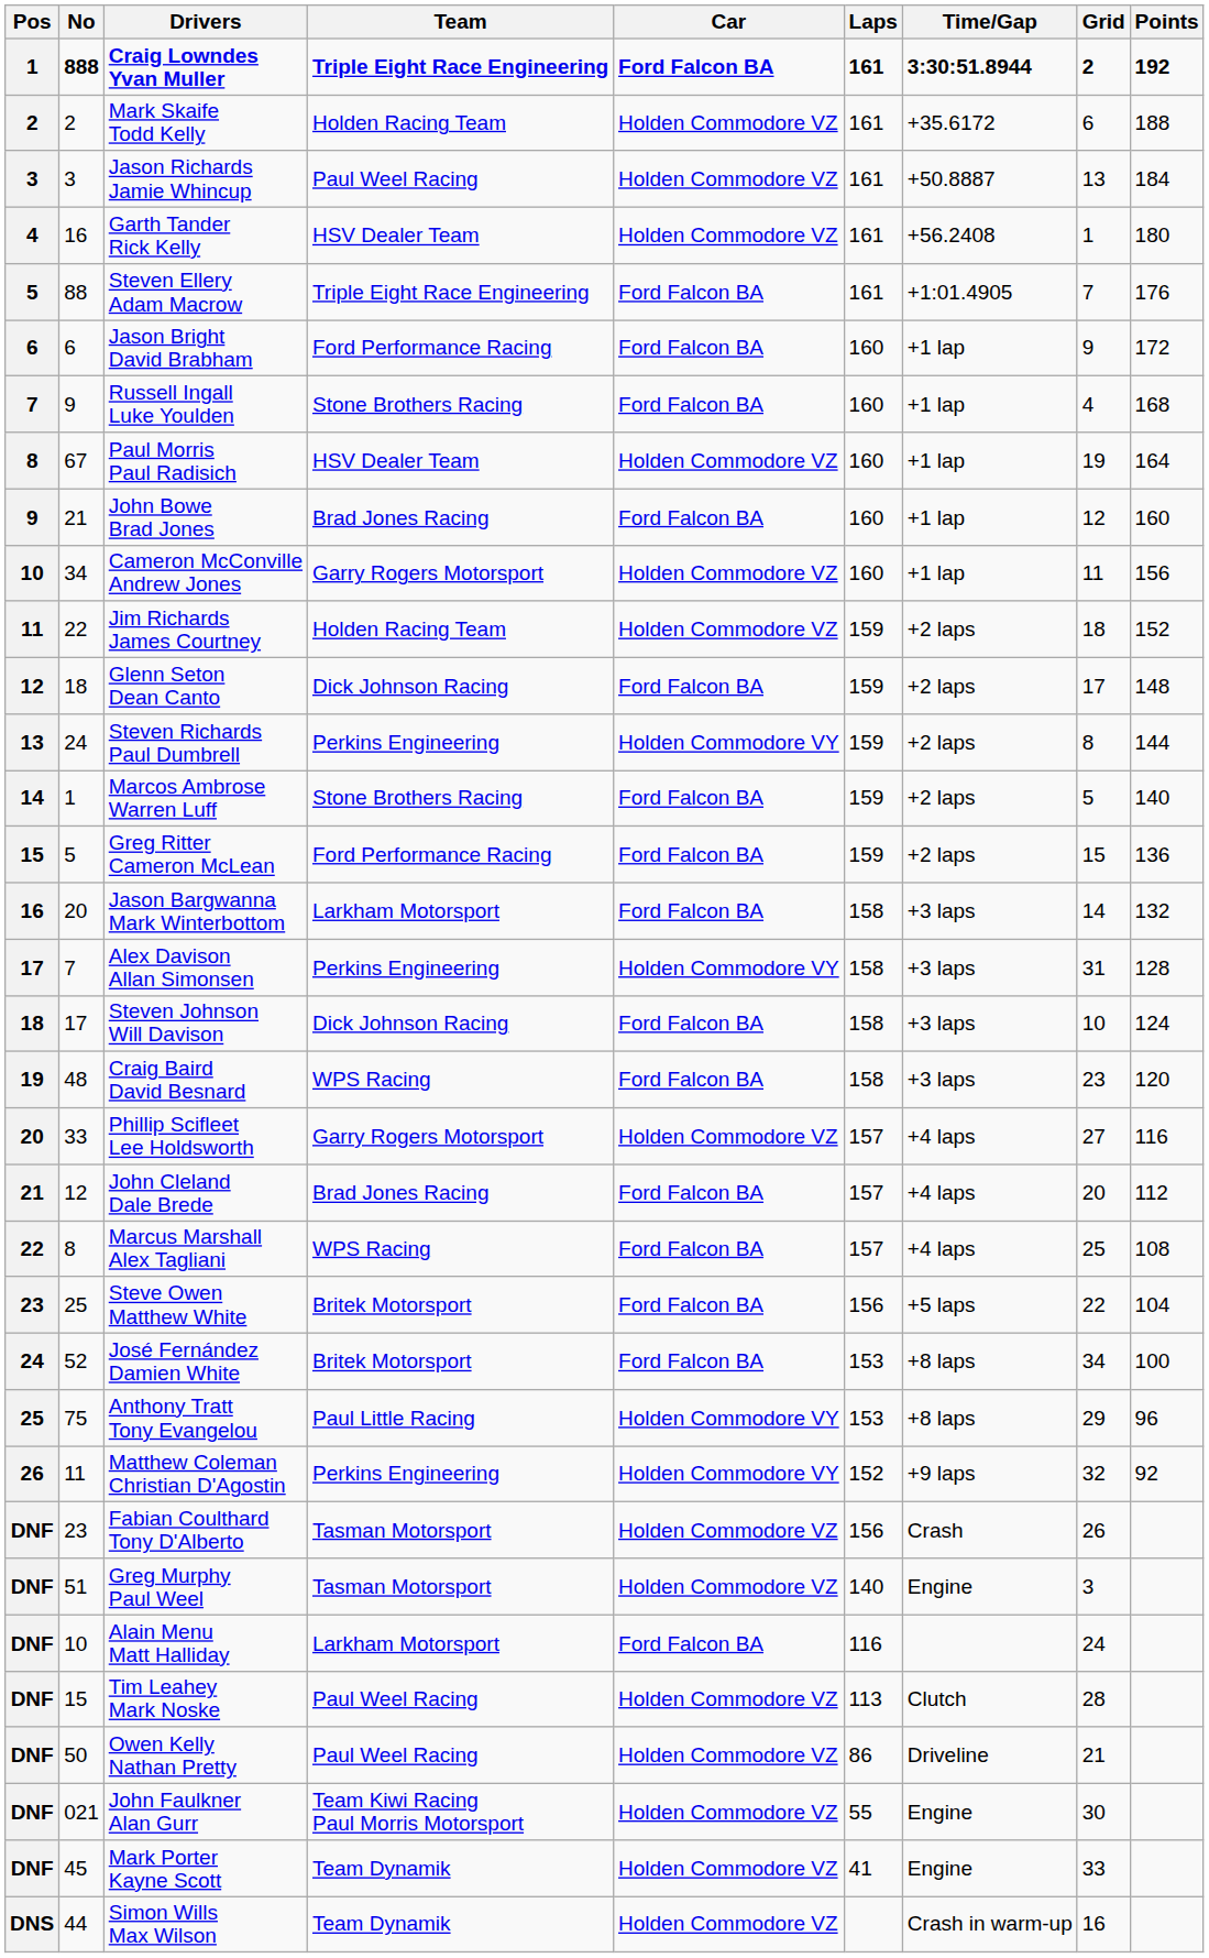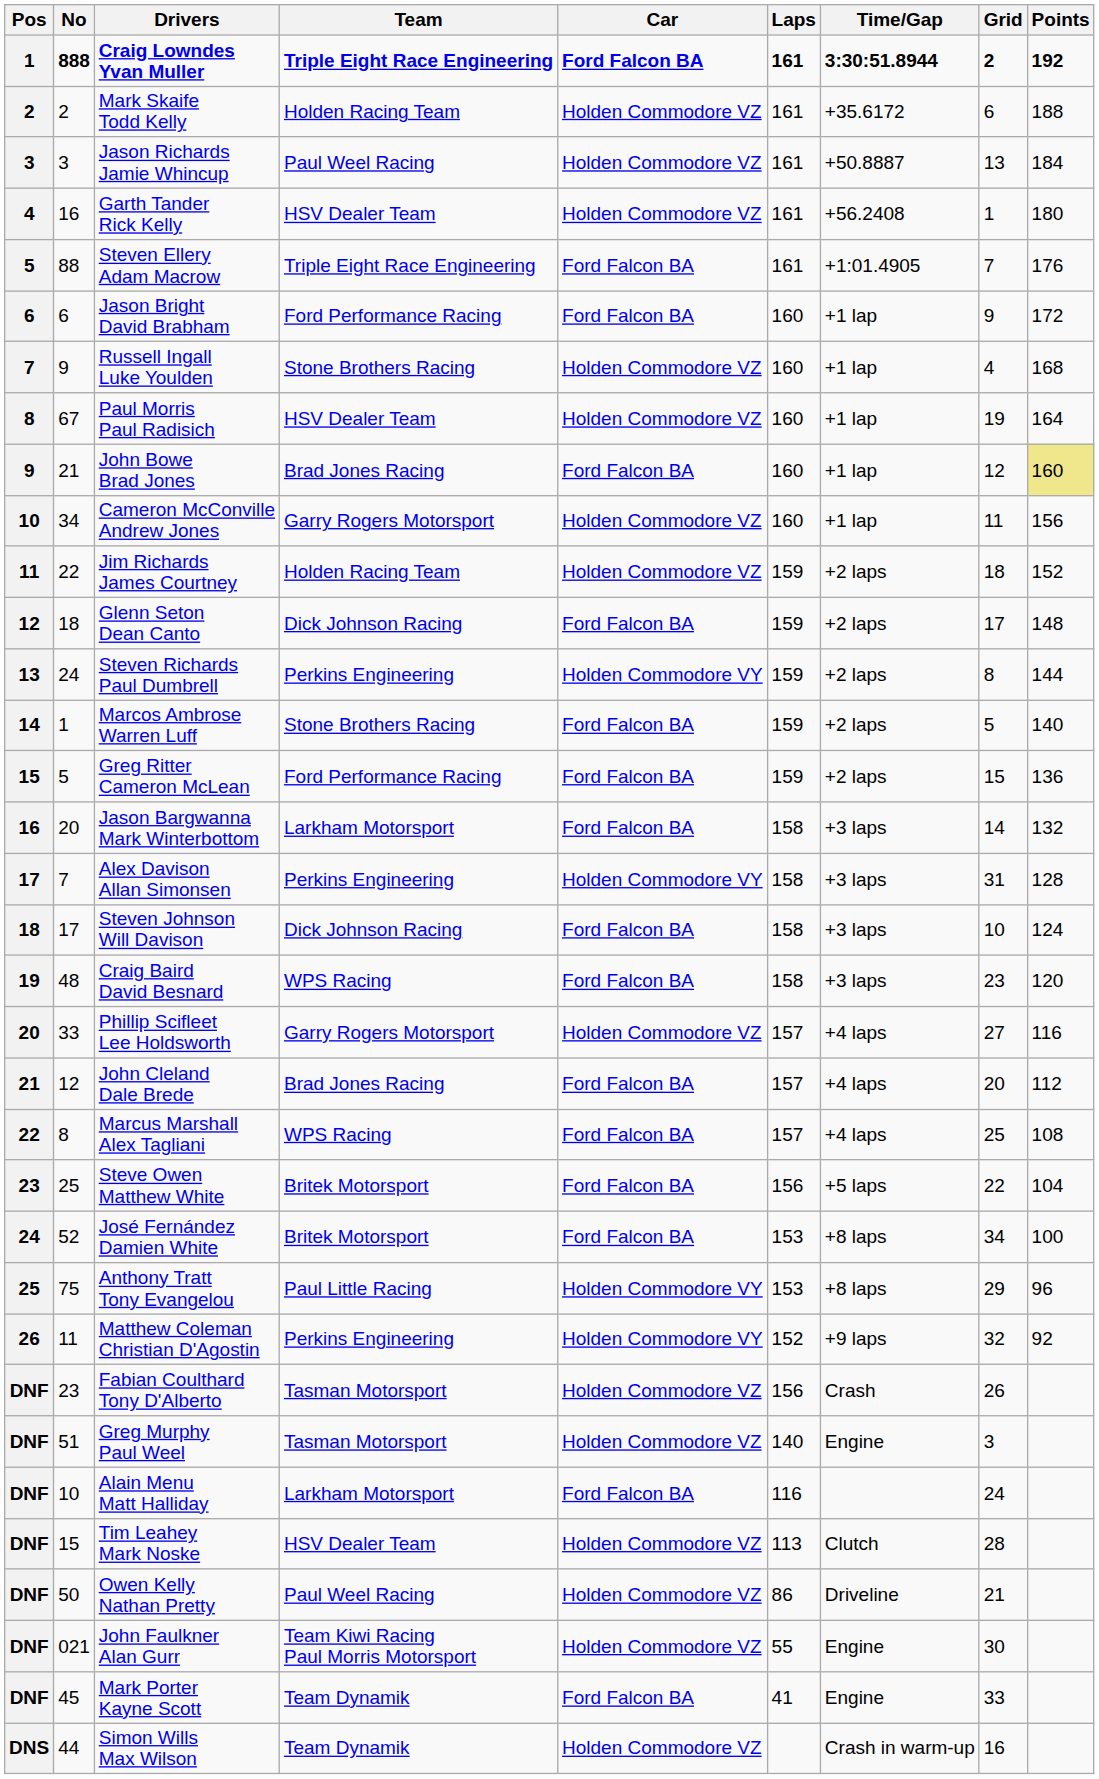 <table class="wikitable" style="font-size: 90%;">
 <tr>
 <th>Pos</th>
 <th>No</th>
 <th>Drivers</th>
 <th>Team</th>
 <th>Car</th>
 <th>Laps</th>
 <th>Time/Gap</th>
 <th>Grid</th>
 <th>Points</th>
 </tr>
 <tr style="font-weight:bold">
 <th>1</th>
 <td>888</td>
 <td> <a href='#'>Craig Lowndes</a><br> <a href='#'>Yvan Muller</a></td>
 <td><a href='#'>Triple Eight Race Engineering</a></td>
 <td><a href='#'>Ford Falcon BA</a></td>
 <td>161</td>
 <td>3:30:51.8944</td>
 <td>2</td>
 <td>192</td>
 </tr>
 <tr>
 <th>2</th>
 <td>2</td>
 <td> <a href='#'>Mark Skaife</a><br> <a href='#'>Todd Kelly</a></td>
 <td><a href='#'>Holden Racing Team</a></td>
 <td><a href='#'>Holden Commodore VZ</a></td>
 <td>161</td>
 <td>+35.6172</td>
 <td>6</td>
 <td>188</td>
 </tr>
 <tr>
 <th>3</th>
 <td>3</td>
 <td> <a href='#'>Jason Richards</a><br> <a href='#'>Jamie Whincup</a></td>
 <td><a href='#'>Paul Weel Racing</a></td>
 <td><a href='#'>Holden Commodore VZ</a></td>
 <td>161</td>
 <td>+50.8887</td>
 <td>13</td>
 <td>184</td>
 </tr>
 <tr>
 <th>4</th>
 <td>16</td>
 <td> <a href='#'>Garth Tander</a><br> <a href='#'>Rick Kelly</a></td>
 <td><a href='#'>HSV Dealer Team</a></td>
 <td><a href='#'>Holden Commodore VZ</a></td>
 <td>161</td>
 <td>+56.2408</td>
 <td>1</td>
 <td>180</td>
 </tr>
 <tr>
 <th>5</th>
 <td>88</td>
 <td> <a href='#'>Steven Ellery</a><br> <a href='#'>Adam Macrow</a></td>
 <td><a href='#'>Triple Eight Race Engineering</a></td>
 <td><a href='#'>Ford Falcon BA</a></td>
 <td>161</td>
 <td>+1:01.4905</td>
 <td>7</td>
 <td>176</td>
 </tr>
 <tr>
 <th>6</th>
 <td>6</td>
 <td> <a href='#'>Jason Bright</a><br> <a href='#'>David Brabham</a></td>
 <td><a href='#'>Ford Performance Racing</a></td>
 <td><a href='#'>Ford Falcon BA</a></td>
 <td>160</td>
 <td>+1 lap</td>
 <td>9</td>
 <td>172</td>
 </tr>
 <tr>
 <th>7</th>
 <td>9</td>
 <td> <a href='#'>Russell Ingall</a><br> <a href='#'>Luke Youlden</a></td>
 <td><a href='#'>Stone Brothers Racing</a></td>
-<td><a href='#'>Ford Falcon BA</a></td>
+<td><a href='#'>Holden Commodore VZ</a></td>
 <td>160</td>
 <td>+1 lap</td>
 <td>4</td>
 <td>168</td>
 </tr>
 <tr>
 <th>8</th>
 <td>67</td>
 <td> <a href='#'>Paul Morris</a><br> <a href='#'>Paul Radisich</a></td>
 <td><a href='#'>HSV Dealer Team</a></td>
 <td><a href='#'>Holden Commodore VZ</a></td>
 <td>160</td>
 <td>+1 lap</td>
 <td>19</td>
 <td>164</td>
 </tr>
 <tr>
 <th>9</th>
 <td>21</td>
 <td> <a href='#'>John Bowe</a><br> <a href='#'>Brad Jones</a></td>
 <td><a href='#'>Brad Jones Racing</a></td>
 <td><a href='#'>Ford Falcon BA</a></td>
 <td>160</td>
 <td>+1 lap</td>
 <td>12</td>
-<td>160</td>
+<td style="background: khaki;">160</td>
 </tr>
 <tr>
 <th>10</th>
 <td>34</td>
 <td> <a href='#'>Cameron McConville</a><br> <a href='#'>Andrew Jones</a></td>
 <td><a href='#'>Garry Rogers Motorsport</a></td>
 <td><a href='#'>Holden Commodore VZ</a></td>
 <td>160</td>
 <td>+1 lap</td>
 <td>11</td>
 <td>156</td>
 </tr>
 <tr>
 <th>11</th>
 <td>22</td>
 <td> <a href='#'>Jim Richards</a><br> <a href='#'>James Courtney</a></td>
 <td><a href='#'>Holden Racing Team</a></td>
 <td><a href='#'>Holden Commodore VZ</a></td>
 <td>159</td>
 <td>+2 laps</td>
 <td>18</td>
 <td>152</td>
 </tr>
 <tr>
 <th>12</th>
 <td>18</td>
 <td> <a href='#'>Glenn Seton</a><br> <a href='#'>Dean Canto</a></td>
 <td><a href='#'>Dick Johnson Racing</a></td>
 <td><a href='#'>Ford Falcon BA</a></td>
 <td>159</td>
 <td>+2 laps</td>
 <td>17</td>
 <td>148</td>
 </tr>
 <tr>
 <th>13</th>
 <td>24</td>
 <td> <a href='#'>Steven Richards</a><br> <a href='#'>Paul Dumbrell</a></td>
 <td><a href='#'>Perkins Engineering</a></td>
 <td><a href='#'>Holden Commodore VY</a></td>
 <td>159</td>
 <td>+2 laps</td>
 <td>8</td>
 <td>144</td>
 </tr>
 <tr>
 <th>14</th>
 <td>1</td>
 <td> <a href='#'>Marcos Ambrose</a><br> <a href='#'>Warren Luff</a></td>
 <td><a href='#'>Stone Brothers Racing</a></td>
 <td><a href='#'>Ford Falcon BA</a></td>
 <td>159</td>
 <td>+2 laps</td>
 <td>5</td>
 <td>140</td>
 </tr>
 <tr>
 <th>15</th>
 <td>5</td>
 <td> <a href='#'>Greg Ritter</a><br> <a href='#'>Cameron McLean</a></td>
 <td><a href='#'>Ford Performance Racing</a></td>
 <td><a href='#'>Ford Falcon BA</a></td>
 <td>159</td>
 <td>+2 laps</td>
 <td>15</td>
 <td>136</td>
 </tr>
 <tr>
 <th>16</th>
 <td>20</td>
 <td> <a href='#'>Jason Bargwanna</a><br> <a href='#'>Mark Winterbottom</a></td>
 <td><a href='#'>Larkham Motorsport</a></td>
 <td><a href='#'>Ford Falcon BA</a></td>
 <td>158</td>
 <td>+3 laps</td>
 <td>14</td>
 <td>132</td>
 </tr>
 <tr>
 <th>17</th>
 <td>7</td>
 <td> <a href='#'>Alex Davison</a><br> <a href='#'>Allan Simonsen</a></td>
 <td><a href='#'>Perkins Engineering</a></td>
 <td><a href='#'>Holden Commodore VY</a></td>
 <td>158</td>
 <td>+3 laps</td>
 <td>31</td>
 <td>128</td>
 </tr>
 <tr>
 <th>18</th>
 <td>17</td>
 <td> <a href='#'>Steven Johnson</a><br> <a href='#'>Will Davison</a></td>
 <td><a href='#'>Dick Johnson Racing</a></td>
 <td><a href='#'>Ford Falcon BA</a></td>
 <td>158</td>
 <td>+3 laps</td>
 <td>10</td>
 <td>124</td>
 </tr>
 <tr>
 <th>19</th>
 <td>48</td>
 <td> <a href='#'>Craig Baird</a><br> <a href='#'>David Besnard</a></td>
 <td><a href='#'>WPS Racing</a></td>
 <td><a href='#'>Ford Falcon BA</a></td>
 <td>158</td>
 <td>+3 laps</td>
 <td>23</td>
 <td>120</td>
 </tr>
 <tr>
 <th>20</th>
 <td>33</td>
 <td> <a href='#'>Phillip Scifleet</a><br> <a href='#'>Lee Holdsworth</a></td>
 <td><a href='#'>Garry Rogers Motorsport</a></td>
 <td><a href='#'>Holden Commodore VZ</a></td>
 <td>157</td>
 <td>+4 laps</td>
 <td>27</td>
 <td>116</td>
 </tr>
 <tr>
 <th>21</th>
 <td>12</td>
 <td> <a href='#'>John Cleland</a><br> <a href='#'>Dale Brede</a></td>
 <td><a href='#'>Brad Jones Racing</a></td>
 <td><a href='#'>Ford Falcon BA</a></td>
 <td>157</td>
 <td>+4 laps</td>
 <td>20</td>
 <td>112</td>
 </tr>
 <tr>
 <th>22</th>
 <td>8</td>
 <td> <a href='#'>Marcus Marshall</a><br> <a href='#'>Alex Tagliani</a></td>
 <td><a href='#'>WPS Racing</a></td>
 <td><a href='#'>Ford Falcon BA</a></td>
 <td>157</td>
 <td>+4 laps</td>
 <td>25</td>
 <td>108</td>
 </tr>
 <tr>
 <th>23</th>
 <td>25</td>
 <td> <a href='#'>Steve Owen</a><br> <a href='#'>Matthew White</a></td>
 <td><a href='#'>Britek Motorsport</a></td>
 <td><a href='#'>Ford Falcon BA</a></td>
 <td>156</td>
 <td>+5 laps</td>
 <td>22</td>
 <td>104</td>
 </tr>
 <tr>
 <th>24</th>
 <td>52</td>
 <td> <a href='#'>José Fernández</a><br> <a href='#'>Damien White</a></td>
 <td><a href='#'>Britek Motorsport</a></td>
 <td><a href='#'>Ford Falcon BA</a></td>
 <td>153</td>
 <td>+8 laps</td>
 <td>34</td>
 <td>100</td>
 </tr>
 <tr>
 <th>25</th>
 <td>75</td>
 <td> <a href='#'>Anthony Tratt</a><br> <a href='#'>Tony Evangelou</a></td>
 <td><a href='#'>Paul Little Racing</a></td>
 <td><a href='#'>Holden Commodore VY</a></td>
 <td>153</td>
 <td>+8 laps</td>
 <td>29</td>
 <td>96</td>
 </tr>
 <tr>
 <th>26</th>
 <td>11</td>
 <td> <a href='#'>Matthew Coleman</a><br> <a href='#'>Christian D'Agostin</a></td>
 <td><a href='#'>Perkins Engineering</a></td>
 <td><a href='#'>Holden Commodore VY</a></td>
 <td>152</td>
 <td>+9 laps</td>
 <td>32</td>
 <td>92</td>
 </tr>
 <tr>
 <th>DNF</th>
 <td>23</td>
 <td> <a href='#'>Fabian Coulthard</a><br> <a href='#'>Tony D'Alberto</a></td>
 <td><a href='#'>Tasman Motorsport</a></td>
 <td><a href='#'>Holden Commodore VZ</a></td>
 <td>156</td>
 <td>Crash</td>
 <td>26</td>
 <td></td>
 </tr>
 <tr>
 <th>DNF</th>
 <td>51</td>
 <td> <a href='#'>Greg Murphy</a><br> <a href='#'>Paul Weel</a></td>
 <td><a href='#'>Tasman Motorsport</a></td>
 <td><a href='#'>Holden Commodore VZ</a></td>
 <td>140</td>
 <td>Engine</td>
 <td>3</td>
 <td></td>
 </tr>
 <tr>
 <th>DNF</th>
 <td>10</td>
 <td> <a href='#'>Alain Menu</a><br> <a href='#'>Matt Halliday</a></td>
 <td><a href='#'>Larkham Motorsport</a></td>
 <td><a href='#'>Ford Falcon BA</a></td>
 <td>116</td>
 <td></td>
 <td>24</td>
 <td></td>
 </tr>
 <tr>
 <th>DNF</th>
 <td>15</td>
 <td> <a href='#'>Tim Leahey</a><br> <a href='#'>Mark Noske</a></td>
-<td><a href='#'>Paul Weel Racing</a></td>
+<td><a href='#'>HSV Dealer Team</a></td>
 <td><a href='#'>Holden Commodore VZ</a></td>
 <td>113</td>
 <td>Clutch</td>
 <td>28</td>
 <td></td>
 </tr>
 <tr>
 <th>DNF</th>
 <td>50</td>
 <td> <a href='#'>Owen Kelly</a><br>  <a href='#'>Nathan Pretty</a></td>
 <td><a href='#'>Paul Weel Racing</a></td>
 <td><a href='#'>Holden Commodore VZ</a></td>
 <td>86</td>
 <td>Driveline</td>
 <td>21</td>
 <td></td>
 </tr>
 <tr>
 <th>DNF</th>
 <td>021</td>
 <td> <a href='#'>John Faulkner</a><br> <a href='#'>Alan Gurr</a></td>
 <td><a href='#'>Team Kiwi Racing</a><br><a href='#'>Paul Morris Motorsport</a></td>
 <td><a href='#'>Holden Commodore VZ</a></td>
 <td>55</td>
 <td>Engine</td>
 <td>30</td>
 <td></td>
 </tr>
 <tr>
 <th>DNF</th>
 <td>45</td>
 <td> <a href='#'>Mark Porter</a><br> <a href='#'>Kayne Scott</a></td>
 <td><a href='#'>Team Dynamik</a></td>
-<td><a href='#'>Holden Commodore VZ</a></td>
+<td><a href='#'>Ford Falcon BA</a></td>
 <td>41</td>
 <td>Engine</td>
 <td>33</td>
 <td></td>
 </tr>
 <tr>
 <th>DNS</th>
 <td>44</td>
 <td> <a href='#'>Simon Wills</a><br> <a href='#'>Max Wilson</a></td>
 <td><a href='#'>Team Dynamik</a></td>
 <td><a href='#'>Holden Commodore VZ</a></td>
 <td></td>
 <td>Crash in warm-up</td>
 <td>16</td>
 <td></td>
 </tr>
 </table>
